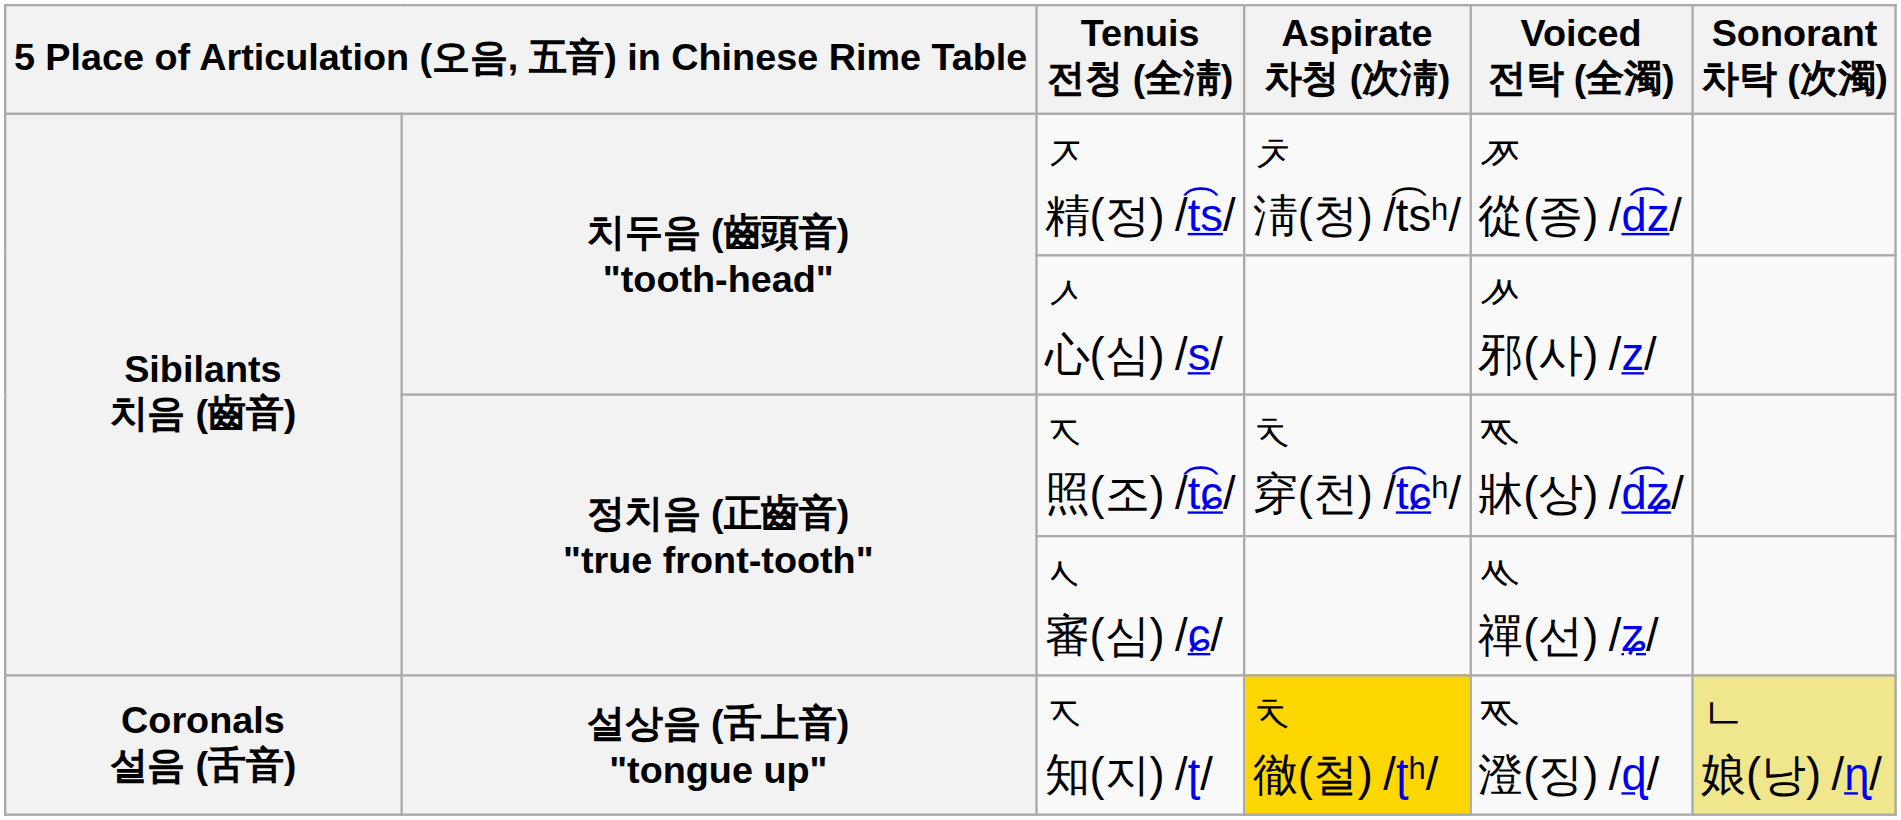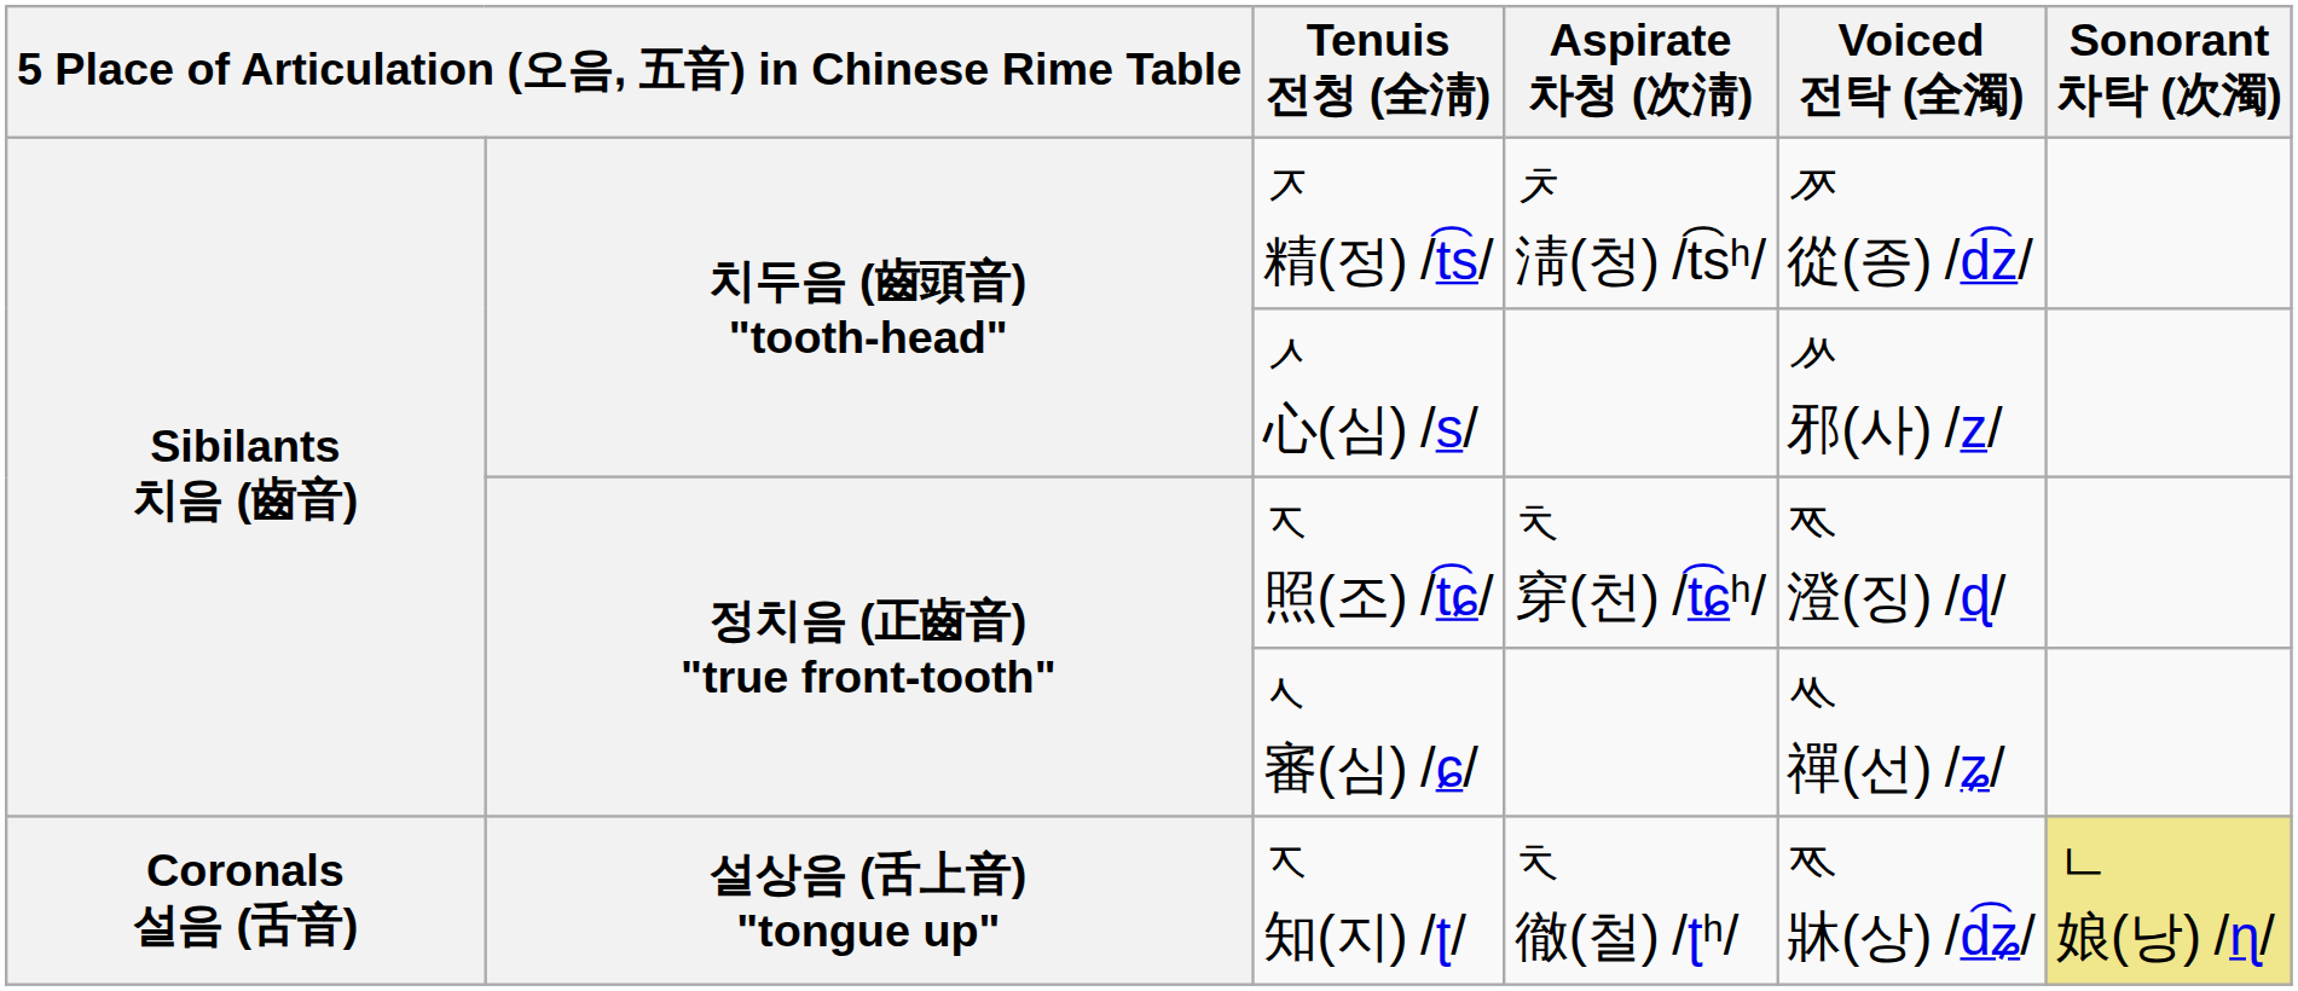 <table class="wikitable">
 <tr>
 <th colspan="2">5 Place of Articulation (오음, 五音) in Chinese Rime Table</th>
 <th>Tenuis<br>전청 (全淸)</th>
 <th>Aspirate<br>차청 (次淸)</th>
 <th>Voiced<br>전탁 (全濁)</th>
 <th>Sonorant<br>차탁 (次濁)</th>
 </tr>
 <tr>
 <th rowspan="4">Sibilants<br>치음 (齒音)</th>
 <th rowspan="2">치두음 (齒頭音)<br>"tooth-head"</th>
 <td><big>ᅎ</big><br><big>精(정)</big> <big>/<a href='#'>t͡s</a>/</big></td>
 <td><big>ᅔ</big><br><big>淸(청)</big> <big>/t͡sʰ/</big></td>
 <td><big>ᅏ</big><br><big>從(종)</big> <big>/<a href='#'>d͡z</a>/</big></td>
 <td></td>
 </tr>
 <tr>
 <td><big>ᄼ</big><br><big>心(심)</big> <big>/<a href='#'>s</a>/</big></td>
 <td></td>
 <td><big>ᄽ</big><br><big>邪(사)</big> <big>/<a href='#'>z</a>/</big></td>
 <td></td>
 </tr>
 <tr>
 <th rowspan="2">정치음 (正齒音)<br>"true front-tooth"</th>
 <td><big>ᅐ</big><br><big>照(조)</big> <big>/<a href='#'>t͡ɕ</a>/</big></td>
 <td><big>ᅕ</big><br><big>穿(천)</big> <big>/<a href='#'>t͡ɕ</a>ʰ/</big></td>
-<td><big>ᅑ</big><br><big>牀(상)</big> <big>/<a href='#'>d͡ʑ</a>/</big></td>
+<td><big>ᅑ</big><br><big>澄(징)</big> <big>/<a href='#'>ɖ</a>/</big></td>
 <td></td>
 </tr>
 <tr>
 <td><big>ᄾ</big><br><big>審(심)</big> <big>/<a href='#'>ɕ</a>/</big></td>
 <td></td>
 <td><big>ᄿ</big><br><big>禪(선)</big> <big>/<a href='#'>ʑ</a>/</big></td>
 <td></td>
 </tr>
 <tr>
 <th>Coronals<br>설음 (舌音)</th>
 <th>설상음 (舌上音)<br>"tongue up"</th>
 <td><big>ᅐ</big><br><big>知(지)</big> <big>/<a href='#'>ʈ</a>/</big></td>
-<td style="background: gold;"><big>ᅕ</big><br><big>徹(철)</big> <big>/<a href='#'>ʈ</a>ʰ/</big></td>
-<td><big>ᅑ</big><br><big>澄(징)</big> <big>/<a href='#'>ɖ</a>/</big></td>
+<td><big>ᅕ</big><br><big>徹(철)</big> <big>/<a href='#'>ʈ</a>ʰ/</big></td>
+<td><big>ᅑ</big><br><big>牀(상)</big> <big>/<a href='#'>d͡ʑ</a>/</big></td>
 <td style="background: khaki;"><big>ㄴ</big><br><big>娘(낭)</big> <big>/<a href='#'>ɳ</a>/</big></td>
 </tr>
 </table>
